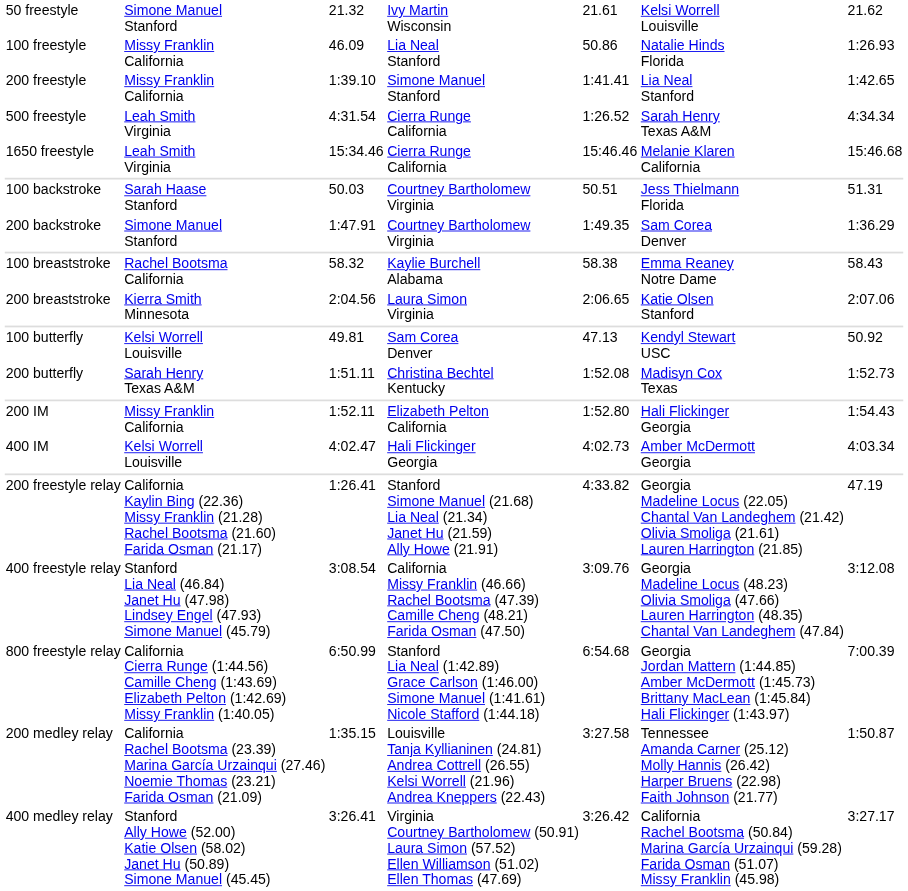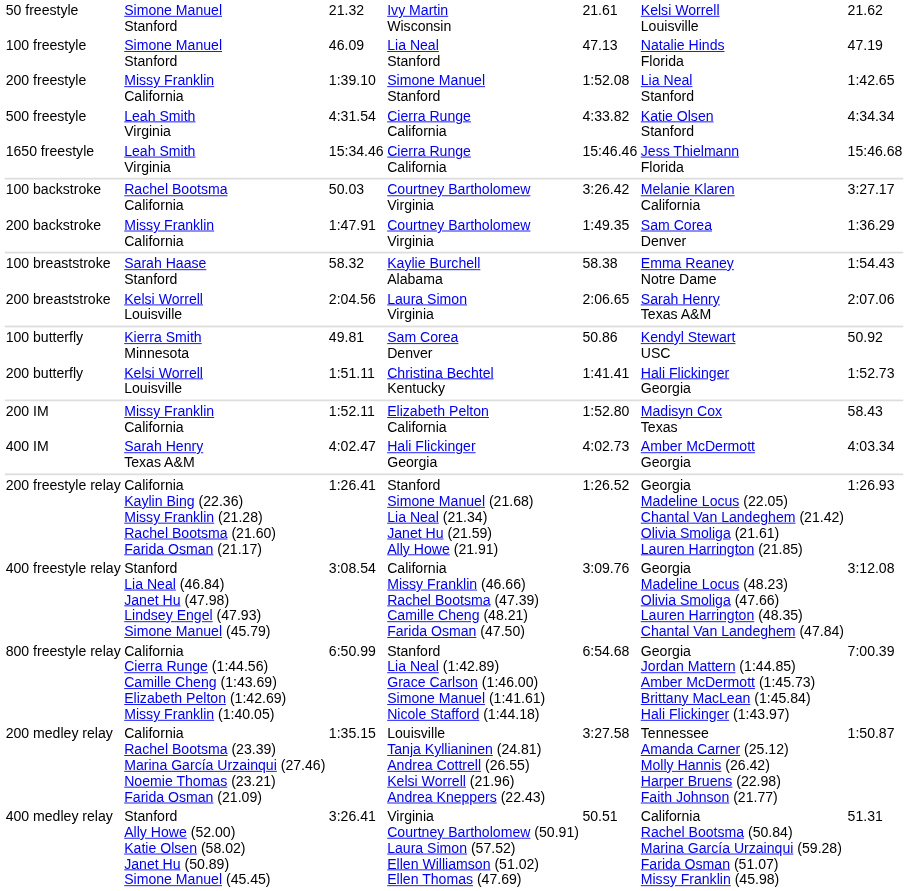 <table>
 <tr valign="top">
 <td>50 freestyle</td>
 <td><a href='#'>Simone Manuel</a> <br>Stanford</td>
 <td>21.32</td>
 <td><a href='#'>Ivy Martin</a><br> Wisconsin</td>
 <td>21.61</td>
 <td><a href='#'>Kelsi Worrell</a> <br>Louisville</td>
 <td>21.62</td>
 </tr>
 <tr valign="top">
 <td>100 freestyle</td>
-<td><a href='#'>Missy Franklin</a><br> California</td>
+<td><a href='#'>Simone Manuel</a> <br>Stanford</td>
 <td>46.09</td>
 <td><a href='#'>Lia Neal</a> <br>Stanford</td>
-<td>50.86</td>
+<td>47.13</td>
 <td><a href='#'>Natalie Hinds</a><br> Florida</td>
-<td>1:26.93</td>
+<td>47.19</td>
 </tr>
 <tr valign="top">
 <td>200 freestyle</td>
 <td><a href='#'>Missy Franklin</a><br> California</td>
 <td>1:39.10</td>
 <td><a href='#'>Simone Manuel</a> <br>Stanford</td>
-<td>1:41.41</td>
+<td>1:52.08</td>
 <td><a href='#'>Lia Neal</a><br> Stanford</td>
 <td>1:42.65</td>
 </tr>
 <tr valign="top">
 <td>500 freestyle</td>
 <td><a href='#'>Leah Smith</a><br> Virginia</td>
 <td>4:31.54</td>
 <td><a href='#'>Cierra Runge</a><br> California</td>
-<td>1:26.52</td>
-<td><a href='#'>Sarah Henry</a> <br> Texas A&M</td>
+<td>4:33.82</td>
+<td><a href='#'>Katie Olsen</a><br> Stanford</td>
 <td>4:34.34</td>
 </tr>
 <tr valign="top">
 <td>1650 freestyle</td>
 <td><a href='#'>Leah Smith</a><br> Virginia</td>
 <td>15:34.46</td>
 <td><a href='#'>Cierra Runge</a><br> California</td>
 <td>15:46.46</td>
-<td><a href='#'>Melanie Klaren</a><br> California</td>
+<td><a href='#'>Jess Thielmann</a><br> Florida</td>
 <td>15:46.68</td>
 </tr>
 <tr bgcolor=#DDDDDD>
 <td colspan=10></td>
 </tr>
 <tr valign="top">
 <td>100 backstroke</td>
-<td><a href='#'>Sarah Haase</a><br> Stanford</td>
+<td><a href='#'>Rachel Bootsma</a><br> California</td>
 <td>50.03</td>
 <td><a href='#'>Courtney Bartholomew</a><br> Virginia</td>
-<td>50.51</td>
-<td><a href='#'>Jess Thielmann</a><br> Florida</td>
-<td>51.31</td>
+<td>3:26.42</td>
+<td><a href='#'>Melanie Klaren</a><br> California</td>
+<td>3:27.17</td>
 </tr>
 <tr valign="top">
 <td>200 backstroke</td>
-<td><a href='#'>Simone Manuel</a> <br>Stanford</td>
+<td><a href='#'>Missy Franklin</a><br> California</td>
 <td>1:47.91</td>
 <td><a href='#'>Courtney Bartholomew</a><br> Virginia</td>
 <td>1:49.35</td>
 <td><a href='#'>Sam Corea</a><br> Denver</td>
 <td>1:36.29</td>
 </tr>
 <tr bgcolor=#DDDDDD>
 <td colspan=10></td>
 </tr>
 <tr valign="top">
 <td>100 breaststroke</td>
-<td><a href='#'>Rachel Bootsma</a><br> California</td>
+<td><a href='#'>Sarah Haase</a><br> Stanford</td>
 <td>58.32</td>
 <td><a href='#'>Kaylie Burchell</a><br> Alabama</td>
 <td>58.38</td>
 <td><a href='#'>Emma Reaney</a><br> Notre Dame</td>
-<td>58.43</td>
+<td>1:54.43</td>
 </tr>
 <tr valign="top">
 <td>200 breaststroke</td>
-<td><a href='#'>Kierra Smith</a><br> Minnesota</td>
+<td><a href='#'>Kelsi Worrell</a><br> Louisville</td>
 <td>2:04.56</td>
 <td><a href='#'>Laura Simon</a><br> Virginia</td>
 <td>2:06.65</td>
-<td><a href='#'>Katie Olsen</a><br> Stanford</td>
+<td><a href='#'>Sarah Henry</a> <br> Texas A&M</td>
 <td>2:07.06</td>
 </tr>
 <tr bgcolor=#DDDDDD>
 <td colspan=10></td>
 </tr>
 <tr valign="top">
 <td>100 butterfly</td>
-<td><a href='#'>Kelsi Worrell</a><br> Louisville</td>
+<td><a href='#'>Kierra Smith</a><br> Minnesota</td>
 <td>49.81</td>
 <td><a href='#'>Sam Corea</a><br> Denver</td>
-<td>47.13</td>
+<td>50.86</td>
 <td><a href='#'>Kendyl Stewart</a><br> USC</td>
 <td>50.92</td>
 </tr>
 <tr valign="top">
 <td>200 butterfly</td>
-<td><a href='#'>Sarah Henry</a> <br> Texas A&M</td>
+<td><a href='#'>Kelsi Worrell</a><br> Louisville</td>
 <td>1:51.11</td>
 <td><a href='#'>Christina Bechtel</a><br> Kentucky</td>
-<td>1:52.08</td>
-<td><a href='#'>Madisyn Cox</a><br> Texas</td>
+<td>1:41.41</td>
+<td><a href='#'>Hali Flickinger</a><br> Georgia</td>
 <td>1:52.73</td>
 </tr>
 <tr bgcolor=#DDDDDD>
 <td colspan=10></td>
 </tr>
 <tr valign="top">
 <td>200 IM</td>
 <td><a href='#'>Missy Franklin</a> <br> California</td>
 <td>1:52.11</td>
 <td><a href='#'>Elizabeth Pelton</a><br> California</td>
 <td>1:52.80</td>
-<td><a href='#'>Hali Flickinger</a><br> Georgia</td>
-<td>1:54.43</td>
+<td><a href='#'>Madisyn Cox</a><br> Texas</td>
+<td>58.43</td>
 </tr>
 <tr valign="top">
 <td>400 IM</td>
-<td><a href='#'>Kelsi Worrell</a><br> Louisville</td>
+<td><a href='#'>Sarah Henry</a> <br> Texas A&M</td>
 <td>4:02.47</td>
 <td><a href='#'>Hali Flickinger</a> <br> Georgia</td>
 <td>4:02.73</td>
 <td><a href='#'>Amber McDermott</a><br> Georgia</td>
 <td>4:03.34</td>
 </tr>
 <tr bgcolor=#DDDDDD>
 <td colspan=10></td>
 </tr>
 <tr valign="top">
 <td>200 freestyle relay</td>
 <td>California<br><a href='#'>Kaylin Bing</a> (22.36)<br><a href='#'>Missy Franklin</a> (21.28)<br><a href='#'>Rachel Bootsma</a> (21.60)<br><a href='#'>Farida Osman</a> (21.17)</td>
 <td>1:26.41</td>
 <td>Stanford<br><a href='#'>Simone Manuel</a> (21.68)<br><a href='#'>Lia Neal</a> (21.34)<br><a href='#'>Janet Hu</a> (21.59)<br><a href='#'>Ally Howe</a> (21.91)</td>
-<td>4:33.82</td>
+<td>1:26.52</td>
 <td>Georgia<br><a href='#'>Madeline Locus</a> (22.05)<br><a href='#'>Chantal Van Landeghem</a> (21.42)<br><a href='#'>Olivia Smoliga</a> (21.61)<br><a href='#'>Lauren Harrington</a> (21.85)</td>
-<td>47.19</td>
+<td>1:26.93</td>
 </tr>
 <tr valign="top">
 <td>400 freestyle relay</td>
 <td>Stanford<br><a href='#'>Lia Neal</a> (46.84)<br><a href='#'>Janet Hu</a> (47.98)<br><a href='#'>Lindsey Engel</a> (47.93)<br><a href='#'>Simone Manuel</a> (45.79)</td>
 <td>3:08.54</td>
 <td>California<br><a href='#'>Missy Franklin</a> (46.66)<br><a href='#'>Rachel Bootsma</a> (47.39)<br><a href='#'>Camille Cheng</a> (48.21)<br><a href='#'>Farida Osman</a> (47.50)</td>
 <td>3:09.76</td>
 <td>Georgia<br><a href='#'>Madeline Locus</a> (48.23)<br><a href='#'>Olivia Smoliga</a> (47.66)<br><a href='#'>Lauren Harrington</a> (48.35)<br><a href='#'>Chantal Van Landeghem</a> (47.84)</td>
 <td>3:12.08</td>
 </tr>
 <tr valign="top">
 <td>800 freestyle relay</td>
 <td>California<br><a href='#'>Cierra Runge</a> (1:44.56)<br><a href='#'>Camille Cheng</a> (1:43.69)<br><a href='#'>Elizabeth Pelton</a> (1:42.69)<br><a href='#'>Missy Franklin</a> (1:40.05)</td>
 <td>6:50.99</td>
 <td>Stanford<br><a href='#'>Lia Neal</a> (1:42.89)<br><a href='#'>Grace Carlson</a> (1:46.00)<br><a href='#'>Simone Manuel</a> (1:41.61)<br><a href='#'>Nicole Stafford</a> (1:44.18)</td>
 <td>6:54.68</td>
 <td>Georgia<br><a href='#'>Jordan Mattern</a> (1:44.85)<br><a href='#'>Amber McDermott</a> (1:45.73)<br><a href='#'>Brittany MacLean</a> (1:45.84)<br><a href='#'>Hali Flickinger</a> (1:43.97)</td>
 <td>7:00.39</td>
 </tr>
 <tr valign="top">
 <td>200 medley relay</td>
 <td>California<br><a href='#'>Rachel Bootsma</a> (23.39)<br><a href='#'>Marina García Urzainqui</a> (27.46)<br><a href='#'>Noemie Thomas</a> (23.21)<br><a href='#'>Farida Osman</a> (21.09)</td>
 <td>1:35.15</td>
 <td>Louisville<br><a href='#'>Tanja Kyllianinen</a> (24.81)<br><a href='#'>Andrea Cottrell</a> (26.55)<br><a href='#'>Kelsi Worrell</a> (21.96)<br><a href='#'>Andrea Kneppers</a> (22.43)</td>
 <td>3:27.58</td>
 <td>Tennessee<br><a href='#'>Amanda Carner</a> (25.12)<br><a href='#'>Molly Hannis</a> (26.42)<br><a href='#'>Harper Bruens</a> (22.98)<br><a href='#'>Faith Johnson</a> (21.77)</td>
 <td>1:50.87</td>
 </tr>
 <tr valign="top">
 <td>400 medley relay</td>
 <td>Stanford<br><a href='#'>Ally Howe</a> (52.00)<br><a href='#'>Katie Olsen</a> (58.02)<br><a href='#'>Janet Hu</a> (50.89)<br><a href='#'>Simone Manuel</a> (45.45)</td>
 <td>3:26.41</td>
 <td>Virginia<br><a href='#'>Courtney Bartholomew</a> (50.91)<br><a href='#'>Laura Simon</a> (57.52)<br><a href='#'>Ellen Williamson</a> (51.02)<br><a href='#'>Ellen Thomas</a> (47.69)</td>
-<td>3:26.42</td>
+<td>50.51</td>
 <td>California<br><a href='#'>Rachel Bootsma</a> (50.84)<br><a href='#'>Marina García Urzainqui</a> (59.28)<br><a href='#'>Farida Osman</a> (51.07)<br><a href='#'>Missy Franklin</a> (45.98)</td>
-<td>3:27.17</td>
+<td>51.31</td>
 </tr>
 </table>
